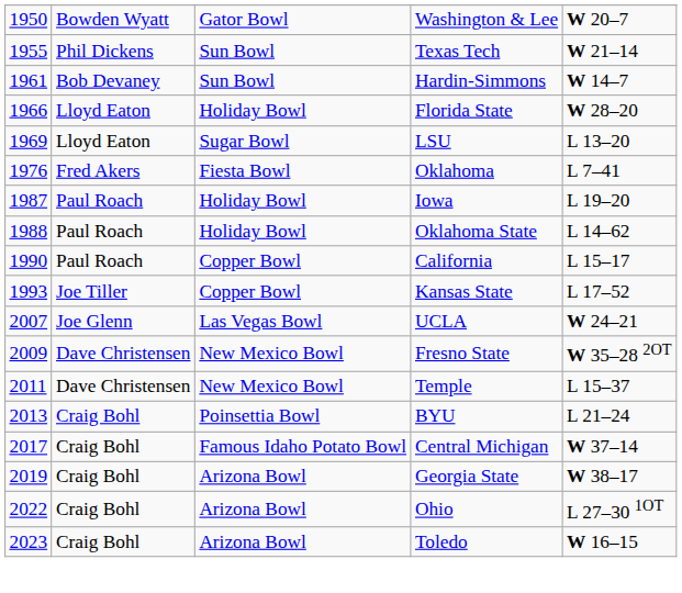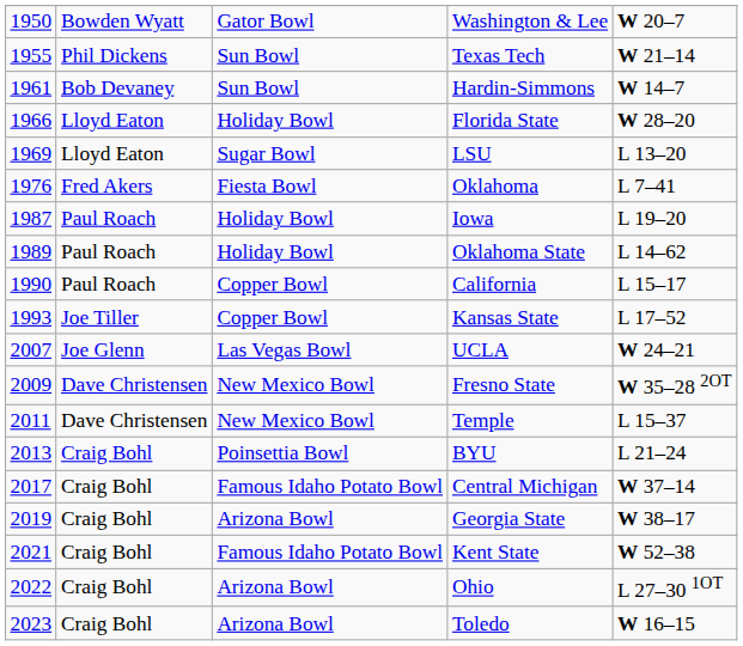 <table class="wikitable">
 <tr>
 </tr>
 <tr>
 <td><a href='#'>1950</a></td>
 <td><a href='#'>Bowden Wyatt</a></td>
 <td><a href='#'>Gator Bowl</a></td>
 <td><a href='#'>Washington & Lee</a></td>
 <td><strong>W</strong> 20–7</td>
 </tr>
 <tr>
 <td><a href='#'>1955</a></td>
 <td><a href='#'>Phil Dickens</a></td>
 <td><a href='#'>Sun Bowl</a></td>
 <td><a href='#'>Texas Tech</a></td>
 <td><strong>W</strong> 21–14</td>
 </tr>
 <tr>
 <td><a href='#'>1961</a></td>
 <td><a href='#'>Bob Devaney</a></td>
 <td><a href='#'>Sun Bowl</a></td>
 <td><a href='#'>Hardin-Simmons</a></td>
 <td><strong>W</strong> 14–7</td>
 </tr>
 <tr>
 <td><a href='#'>1966</a></td>
 <td><a href='#'>Lloyd Eaton</a></td>
 <td><a href='#'>Holiday Bowl</a></td>
 <td><a href='#'>Florida State</a></td>
 <td><strong>W</strong> 28–20</td>
 </tr>
 <tr>
 <td><a href='#'>1969</a></td>
 <td>Lloyd Eaton</td>
 <td><a href='#'>Sugar Bowl</a></td>
 <td><a href='#'>LSU</a></td>
 <td>L 13–20</td>
 </tr>
 <tr>
 <td><a href='#'>1976</a></td>
 <td><a href='#'>Fred Akers</a></td>
 <td><a href='#'>Fiesta Bowl</a></td>
 <td><a href='#'>Oklahoma</a></td>
 <td>L 7–41</td>
 </tr>
 <tr>
 <td><a href='#'>1987</a></td>
 <td><a href='#'>Paul Roach</a></td>
 <td><a href='#'>Holiday Bowl</a></td>
 <td><a href='#'>Iowa</a></td>
 <td>L 19–20</td>
 </tr>
 <tr>
-<td><a href='#'>1988</a></td>
+<td><a href='#'>1989</a></td>
 <td>Paul Roach</td>
 <td><a href='#'>Holiday Bowl</a></td>
 <td><a href='#'>Oklahoma State</a></td>
 <td>L 14–62</td>
 </tr>
 <tr>
 <td><a href='#'>1990</a></td>
 <td>Paul Roach</td>
 <td><a href='#'>Copper Bowl</a></td>
 <td><a href='#'>California</a></td>
 <td>L 15–17</td>
 </tr>
 <tr>
 <td><a href='#'>1993</a></td>
 <td><a href='#'>Joe Tiller</a></td>
 <td><a href='#'>Copper Bowl</a></td>
 <td><a href='#'>Kansas State</a></td>
 <td>L 17–52</td>
 </tr>
 <tr>
 <td><a href='#'>2007</a></td>
 <td><a href='#'>Joe Glenn</a></td>
 <td><a href='#'>Las Vegas Bowl</a></td>
 <td><a href='#'>UCLA</a></td>
 <td><strong>W</strong> 24–21</td>
 </tr>
 <tr>
 <td><a href='#'>2009</a></td>
 <td><a href='#'>Dave Christensen</a></td>
 <td><a href='#'>New Mexico Bowl</a></td>
 <td><a href='#'>Fresno State</a></td>
 <td><strong>W</strong> 35–28 <sup>2OT</sup></td>
 </tr>
 <tr>
 <td><a href='#'>2011</a></td>
 <td>Dave Christensen</td>
 <td><a href='#'>New Mexico Bowl</a></td>
 <td><a href='#'>Temple</a></td>
 <td>L 15–37</td>
 </tr>
 <tr>
 <td><a href='#'>2013</a></td>
 <td><a href='#'>Craig Bohl</a></td>
 <td><a href='#'>Poinsettia Bowl</a></td>
 <td><a href='#'>BYU</a></td>
 <td>L 21–24</td>
 </tr>
 <tr>
 <td><a href='#'>2017</a></td>
 <td>Craig Bohl</td>
 <td><a href='#'>Famous Idaho Potato Bowl</a></td>
 <td><a href='#'>Central Michigan</a></td>
 <td><strong>W</strong> 37–14</td>
 </tr>
 <tr>
 <td><a href='#'>2019</a></td>
 <td>Craig Bohl</td>
 <td><a href='#'>Arizona Bowl</a></td>
 <td><a href='#'>Georgia State</a></td>
 <td><strong>W</strong> 38–17</td>
 </tr>
 <tr>
+<td><a href='#'>2021</a></td>
+<td>Craig Bohl</td>
+<td><a href='#'>Famous Idaho Potato Bowl</a></td>
+<td><a href='#'>Kent State</a></td>
+<td><strong>W</strong> 52–38</td>
+</tr>
+<tr>
 <td><a href='#'>2022</a></td>
 <td>Craig Bohl</td>
 <td><a href='#'>Arizona Bowl</a></td>
 <td><a href='#'>Ohio</a></td>
 <td>L 27–30 <sup>1OT</sup></td>
 </tr>
 <tr>
 <td><a href='#'>2023</a></td>
 <td>Craig Bohl</td>
 <td><a href='#'>Arizona Bowl</a></td>
 <td><a href='#'>Toledo</a></td>
 <td><strong>W</strong> 16–15</td>
 </tr>
 </table>
